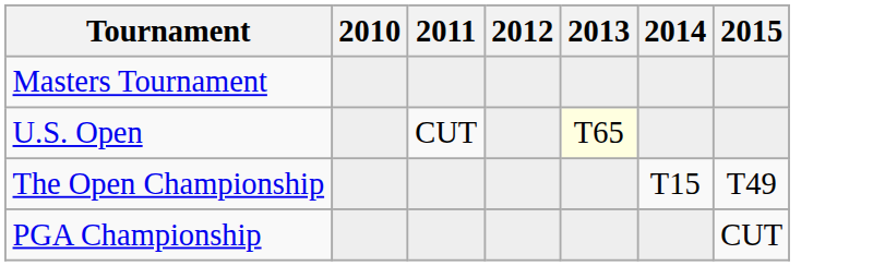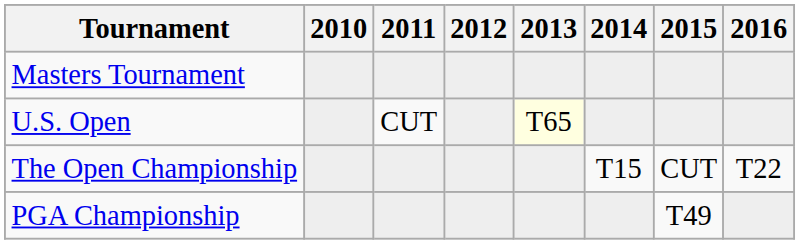 <table class="wikitable" style="font-size:95%;text-align:center;">
 <tr>
 <th>Tournament</th>
 <th>2010</th>
 <th>2011</th>
 <th>2012</th>
 <th>2013</th>
 <th>2014</th>
 <th>2015</th>
+<th>2016</th>
 </tr>
 <tr>
 <td align=left><a href='#'>Masters Tournament</a></td>
+<td style="background:#eeeeee;"></td>
 <td style="background:#eeeeee;"></td>
 <td style="background:#eeeeee;"></td>
 <td style="background:#eeeeee;"></td>
 <td style="background:#eeeeee;"></td>
 <td style="background:#eeeeee;"></td>
 <td style="background:#eeeeee;"></td>
 </tr>
 <tr>
 <td align=left><a href='#'>U.S. Open</a></td>
 <td style="background:#eeeeee;"></td>
 <td>CUT</td>
 <td style="background:#eeeeee;"></td>
 <td style="background: lightyellow;">T65</td>
 <td style="background:#eeeeee;"></td>
 <td style="background:#eeeeee;"></td>
+<td style="background:#eeeeee;"></td>
 </tr>
 <tr>
 <td align=left><a href='#'>The Open Championship</a></td>
 <td style="background:#eeeeee;"></td>
 <td style="background:#eeeeee;"></td>
 <td style="background:#eeeeee;"></td>
 <td style="background:#eeeeee;"></td>
 <td>T15</td>
-<td>T49</td>
+<td>CUT</td>
+<td>T22</td>
 </tr>
 <tr>
 <td align=left><a href='#'>PGA Championship</a></td>
 <td style="background:#eeeeee;"></td>
 <td style="background:#eeeeee;"></td>
 <td style="background:#eeeeee;"></td>
 <td style="background:#eeeeee;"></td>
 <td style="background:#eeeeee;"></td>
-<td>CUT</td>
+<td>T49</td>
+<td style="background:#eeeeee;"></td>
 </tr>
 </table>
